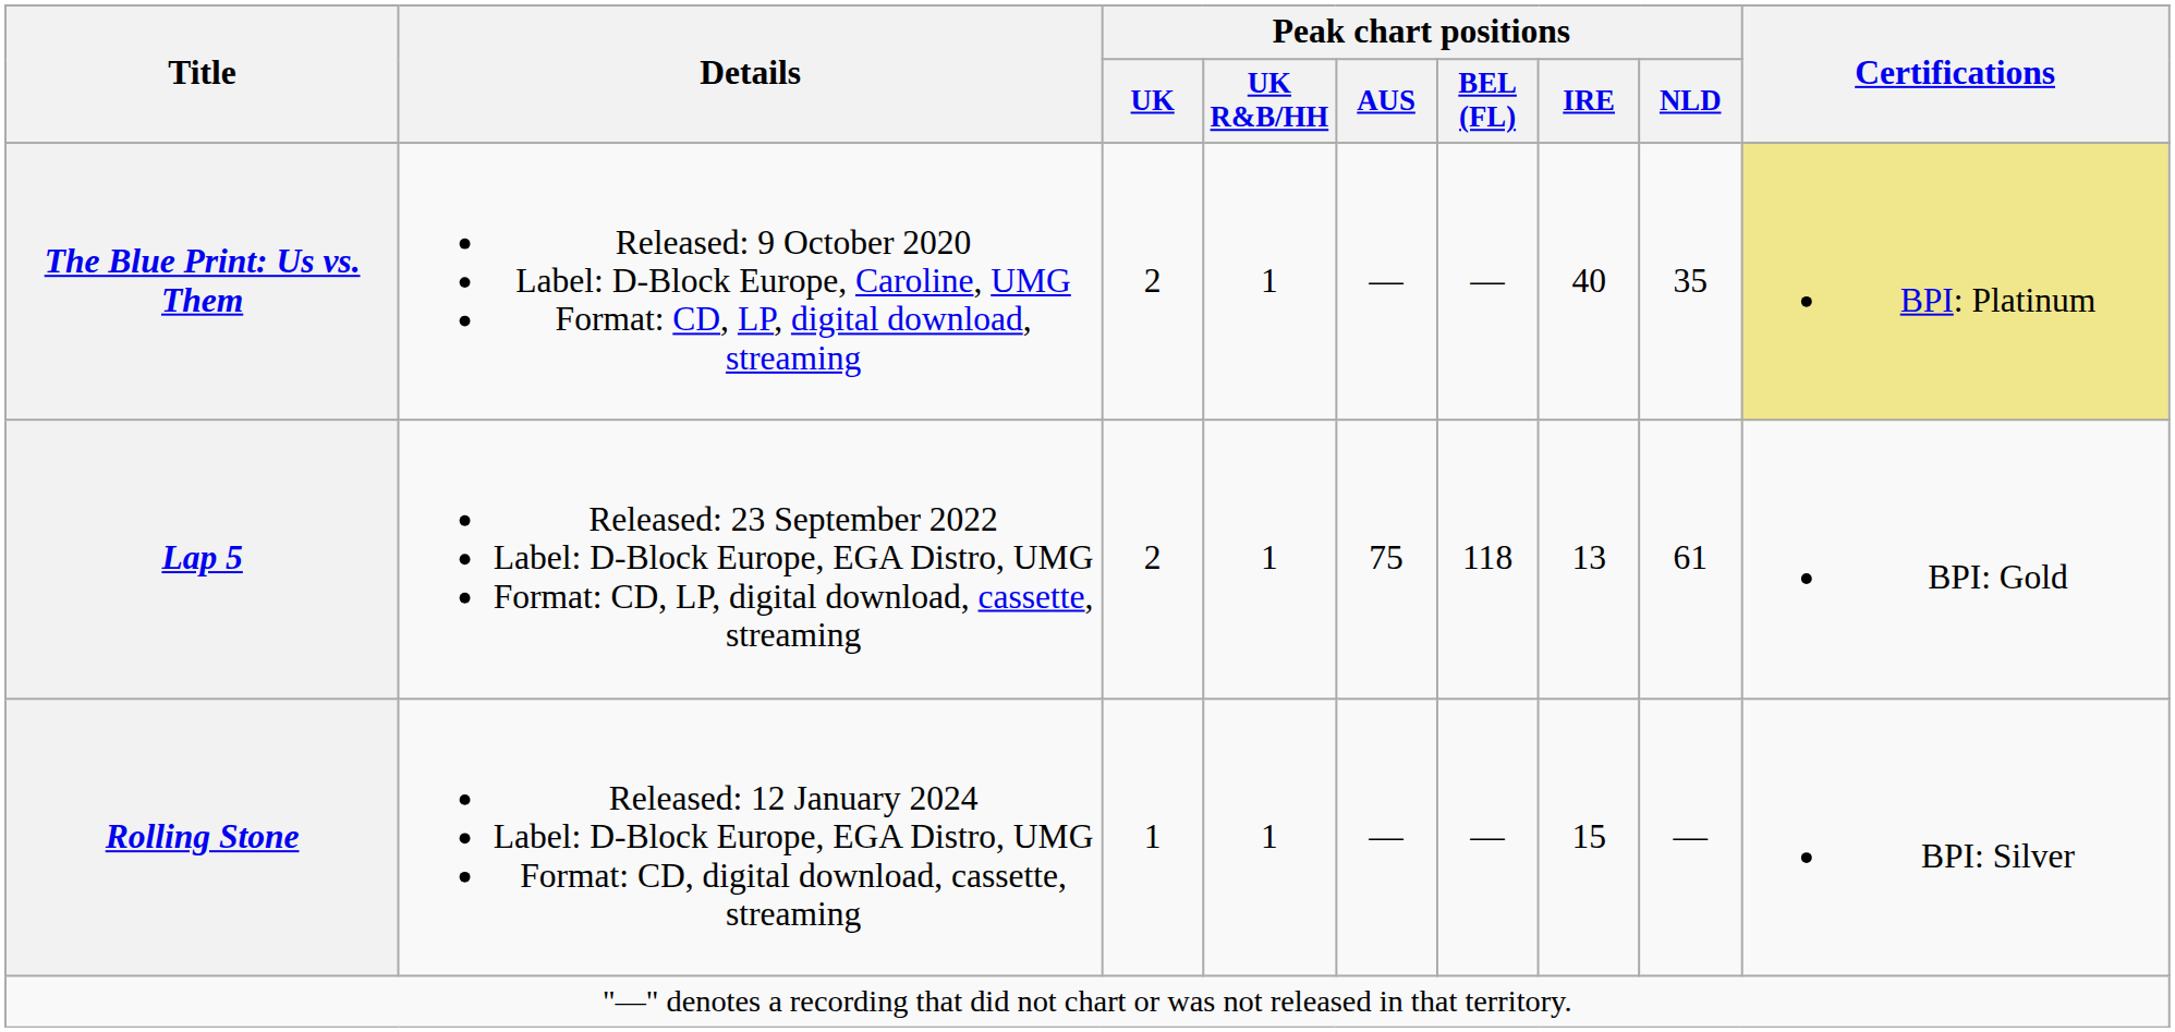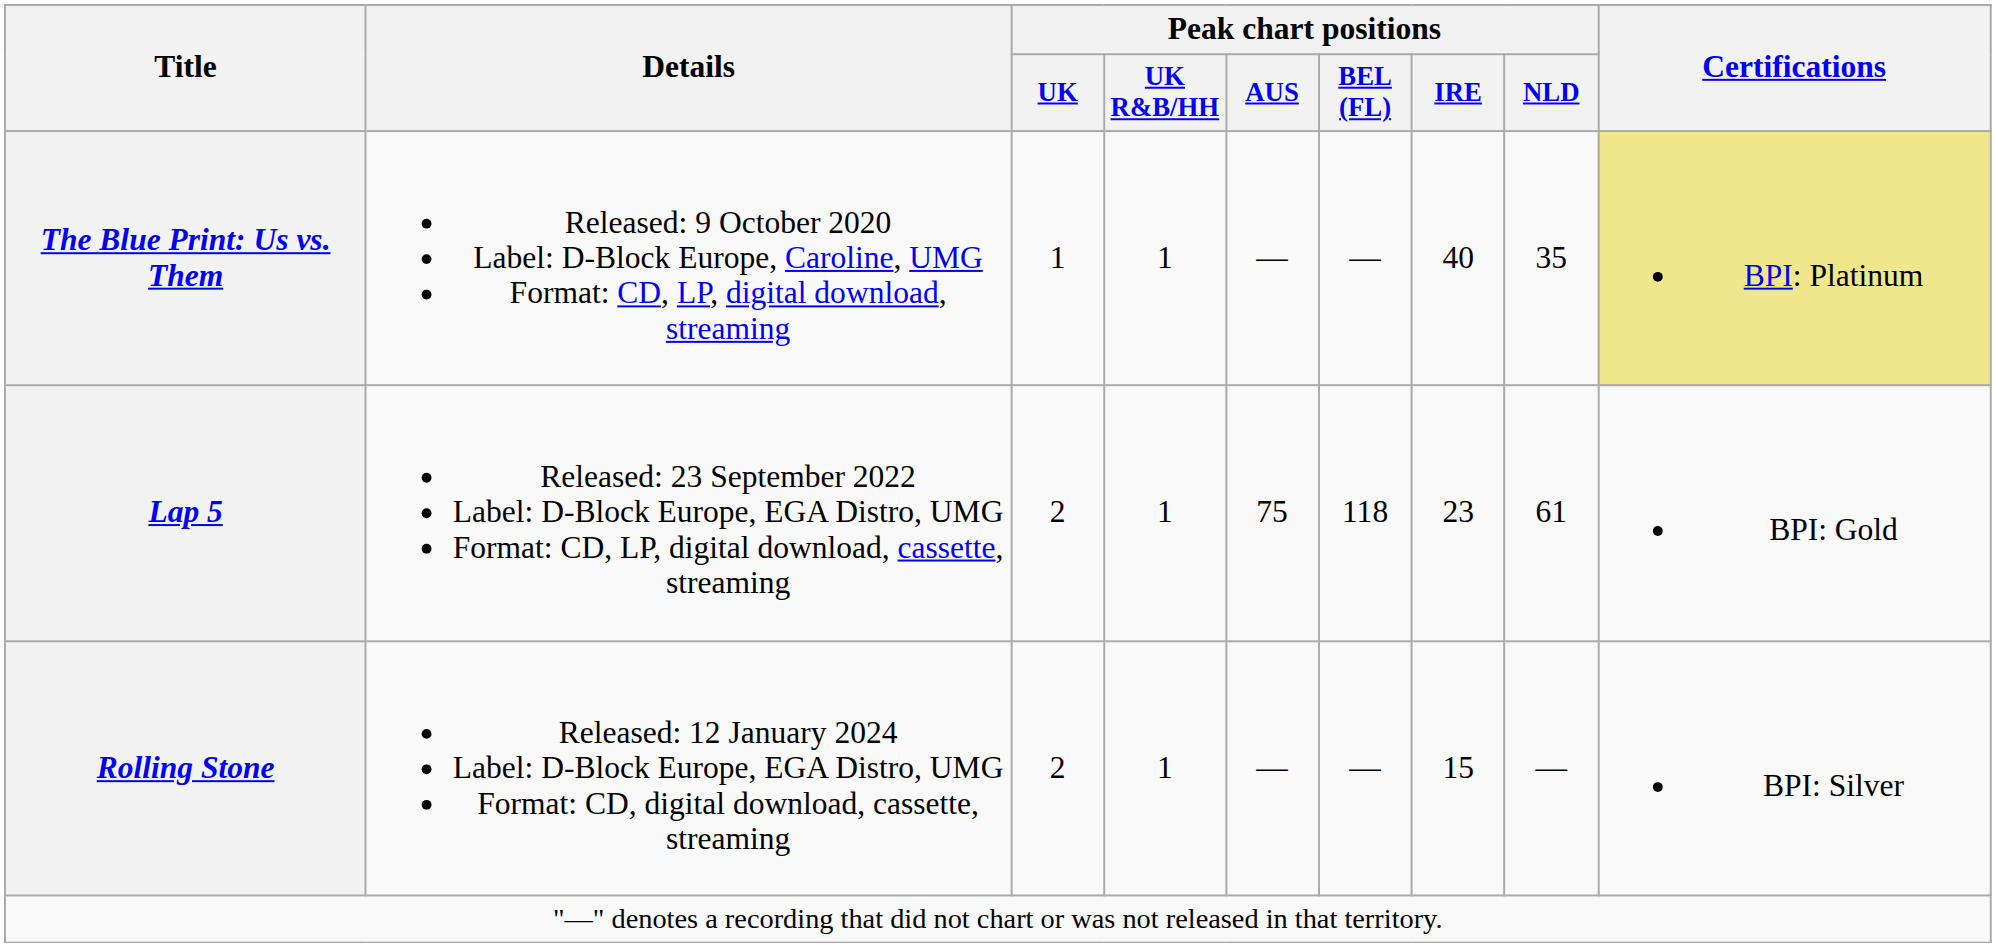 <table class="wikitable plainrowheaders" style="text-align:center;">
 <tr>
 <th scope="col" rowspan="2" style="width:11em;">Title</th>
 <th scope="col" rowspan="2" style="width:20em;">Details</th>
 <th scope="col" colspan="6">Peak chart positions</th>
 <th scope="col" rowspan="2" style="width:12em;"><a href='#'>Certifications</a></th>
 </tr>
 <tr>
 <th scope="col" style="width:3em;font-size:85%;"><a href='#'>UK</a><br></th>
 <th scope="col" style="width:3em;font-size:85%;"><a href='#'>UK<br>R&B/HH</a><br></th>
 <th scope="col" style="width:3em;font-size:85%;"><a href='#'>AUS</a><br></th>
 <th scope="col" style="width:3em;font-size:85%;"><a href='#'>BEL<br>(FL)</a><br></th>
 <th scope="col" style="width:3em;font-size:85%;"><a href='#'>IRE</a><br></th>
 <th scope="col" style="width:3em;font-size:85%;"><a href='#'>NLD</a><br></th>
 </tr>
 <tr>
 <th scope="row"><em><a href='#'>The Blue Print: Us vs. Them</a></em></th>
 <td><br><ul><li>Released: 9 October 2020</li><li>Label: D-Block Europe, <a href='#'>Caroline</a>, <a href='#'>UMG</a></li><li>Format: <a href='#'>CD</a>, <a href='#'>LP</a>, <a href='#'>digital download</a>, <a href='#'>streaming</a></li></ul></td>
-<td>2</td>
+<td>1</td>
 <td>1</td>
 <td>—</td>
 <td>—</td>
 <td>40</td>
 <td>35</td>
 <td style="background: khaki;"><br><ul><li><a href='#'>BPI</a>: Platinum</li></ul></td>
 </tr>
 <tr>
 <th scope="row"><em><a href='#'>Lap 5</a></em></th>
 <td><br><ul><li>Released: 23 September 2022</li><li>Label: D-Block Europe, EGA Distro, UMG</li><li>Format: CD, LP, digital download, <a href='#'>cassette</a>, streaming</li></ul></td>
 <td>2</td>
 <td>1</td>
 <td>75</td>
 <td>118</td>
-<td>13</td>
+<td>23</td>
 <td>61</td>
 <td><br><ul><li>BPI: Gold</li></ul></td>
 </tr>
 <tr>
 <th scope="row"><em><a href='#'>Rolling Stone</a></em></th>
 <td><br><ul><li>Released: 12 January 2024</li><li>Label: D-Block Europe, EGA Distro, UMG</li><li>Format: CD, digital download, cassette, streaming</li></ul></td>
-<td>1</td>
+<td>2</td>
 <td>1</td>
 <td>—</td>
 <td>—</td>
 <td>15<br></td>
 <td>—</td>
 <td><br><ul><li>BPI: Silver</li></ul></td>
 </tr>
 <tr>
 <td colspan="9" style="font-size:90%">"—" denotes a recording that did not chart or was not released in that territory.</td>
 </tr>
 </table>
